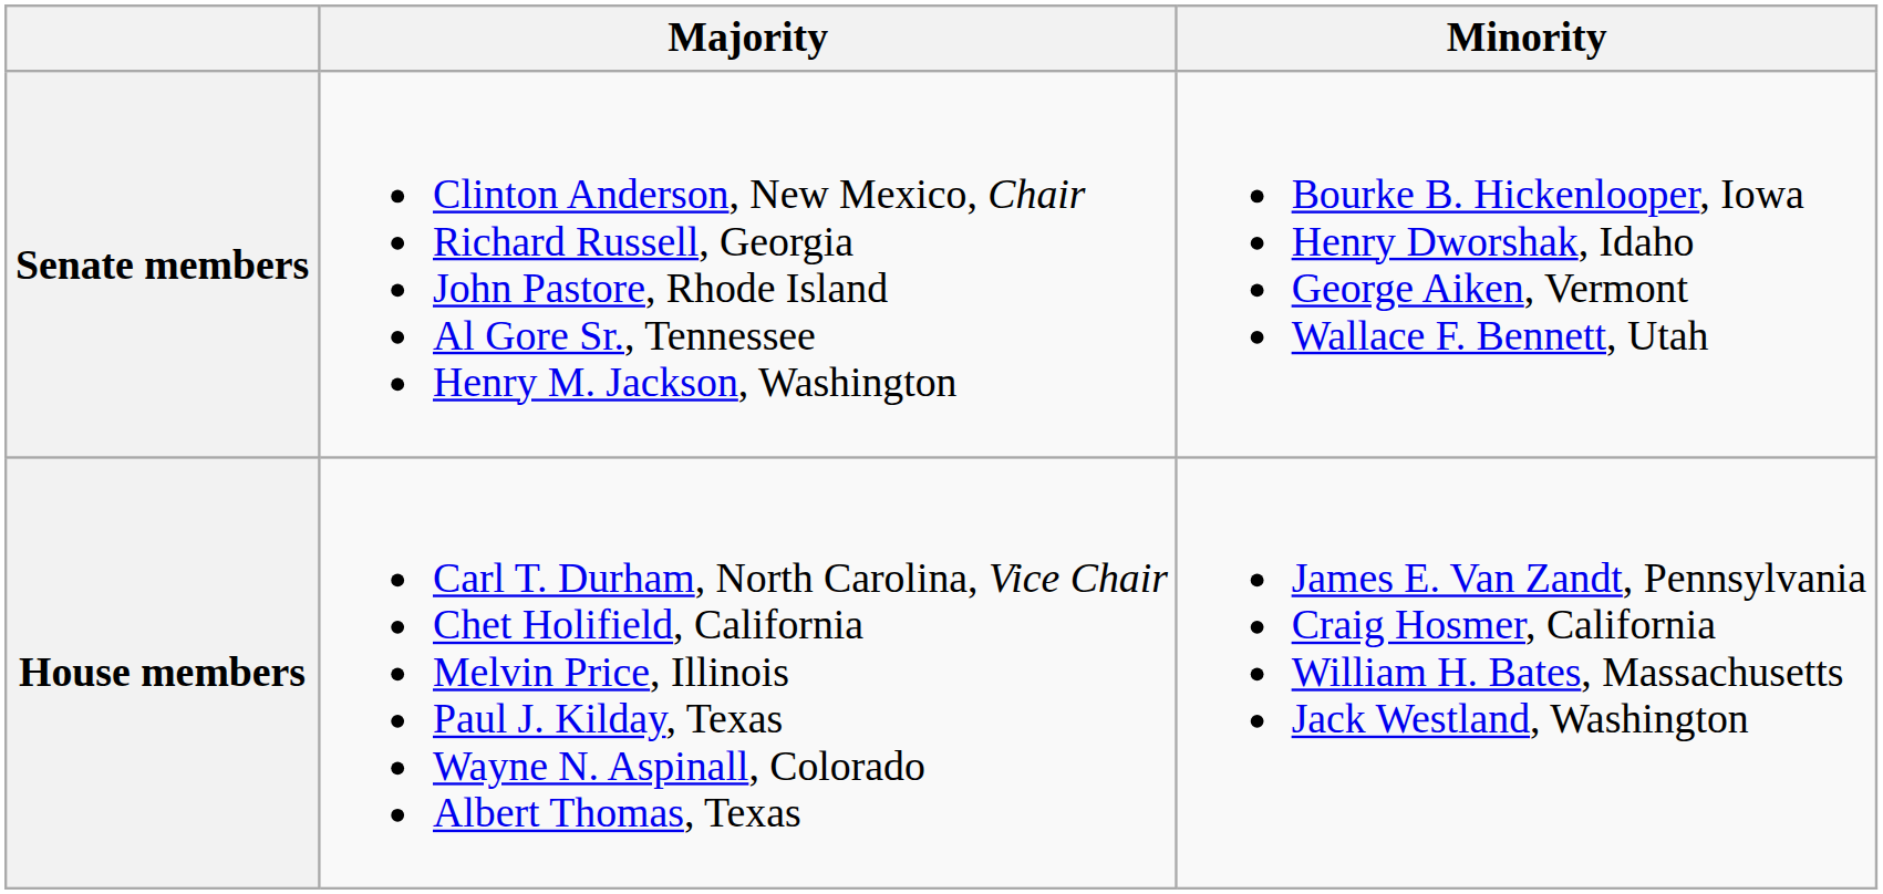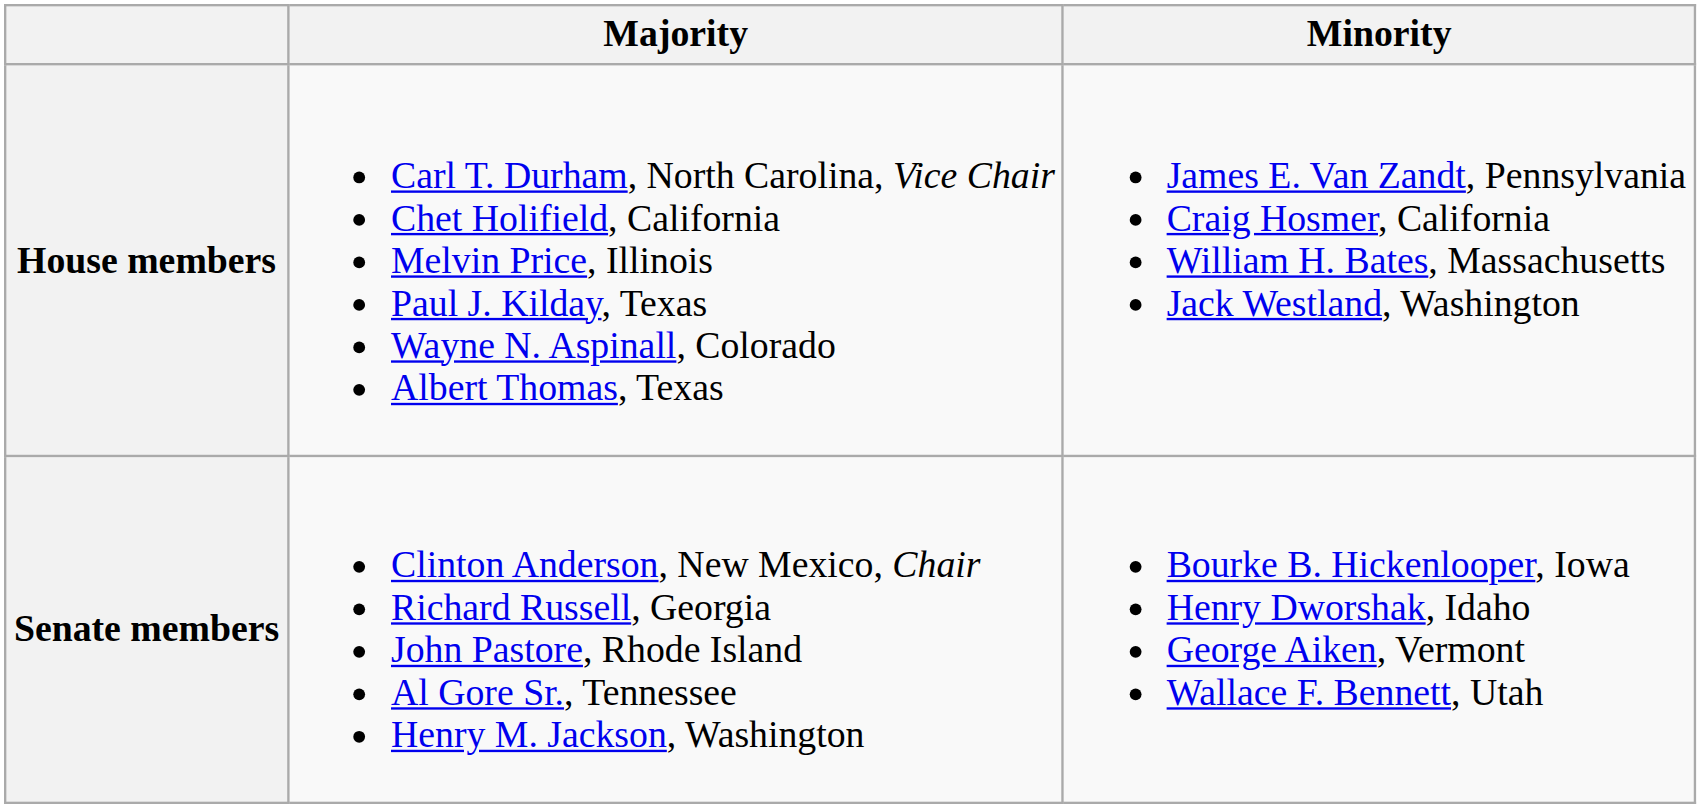 <table class=wikitable>
 <tr>
 <th></th>
 <th>Majority</th>
 <th>Minority</th>
 </tr>
 <tr>
+<th>House members</th>
+<td valign="top" ><br><ul><li><a href='#'>Carl T. Durham</a>, North Carolina, <em>Vice Chair</em></li><li><a href='#'>Chet Holifield</a>, California</li><li><a href='#'>Melvin Price</a>, Illinois</li><li><a href='#'>Paul J. Kilday</a>, Texas </li><li><a href='#'>Wayne N. Aspinall</a>, Colorado</li><li><a href='#'>Albert Thomas</a>, Texas </li></ul></td>
+<td valign="top" ><br><ul><li><a href='#'>James E. Van Zandt</a>, Pennsylvania</li><li><a href='#'>Craig Hosmer</a>, California</li><li><a href='#'>William H. Bates</a>, Massachusetts</li><li><a href='#'>Jack Westland</a>, Washington</li></ul></td>
+</tr>
+<tr>
 <th>Senate members</th>
 <td valign="top" ><br><ul><li><a href='#'>Clinton Anderson</a>, New Mexico, <em>Chair</em></li><li><a href='#'>Richard Russell</a>, Georgia</li><li><a href='#'>John Pastore</a>, Rhode Island</li><li><a href='#'>Al Gore Sr.</a>, Tennessee</li><li><a href='#'>Henry M. Jackson</a>, Washington</li></ul></td>
 <td valign="top" ><br><ul><li><a href='#'>Bourke B. Hickenlooper</a>, Iowa</li><li><a href='#'>Henry Dworshak</a>, Idaho</li><li><a href='#'>George Aiken</a>, Vermont</li><li><a href='#'>Wallace F. Bennett</a>, Utah</li></ul></td>
 </tr>
-<tr>
-<th>House members</th>
-<td valign="top" ><br><ul><li><a href='#'>Carl T. Durham</a>, North Carolina, <em>Vice Chair</em></li><li><a href='#'>Chet Holifield</a>, California</li><li><a href='#'>Melvin Price</a>, Illinois</li><li><a href='#'>Paul J. Kilday</a>, Texas </li><li><a href='#'>Wayne N. Aspinall</a>, Colorado</li><li><a href='#'>Albert Thomas</a>, Texas </li></ul></td>
-<td valign="top" ><br><ul><li><a href='#'>James E. Van Zandt</a>, Pennsylvania</li><li><a href='#'>Craig Hosmer</a>, California</li><li><a href='#'>William H. Bates</a>, Massachusetts</li><li><a href='#'>Jack Westland</a>, Washington</li></ul></td>
-</tr>
 </table>
